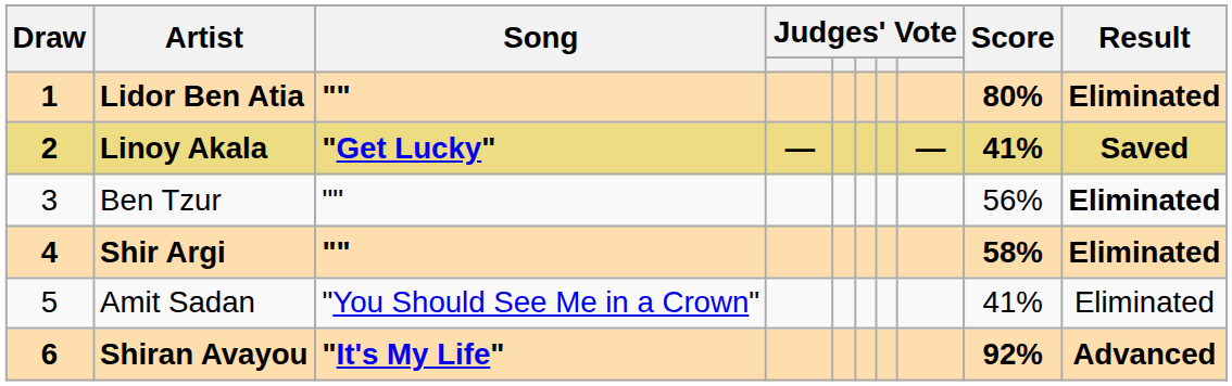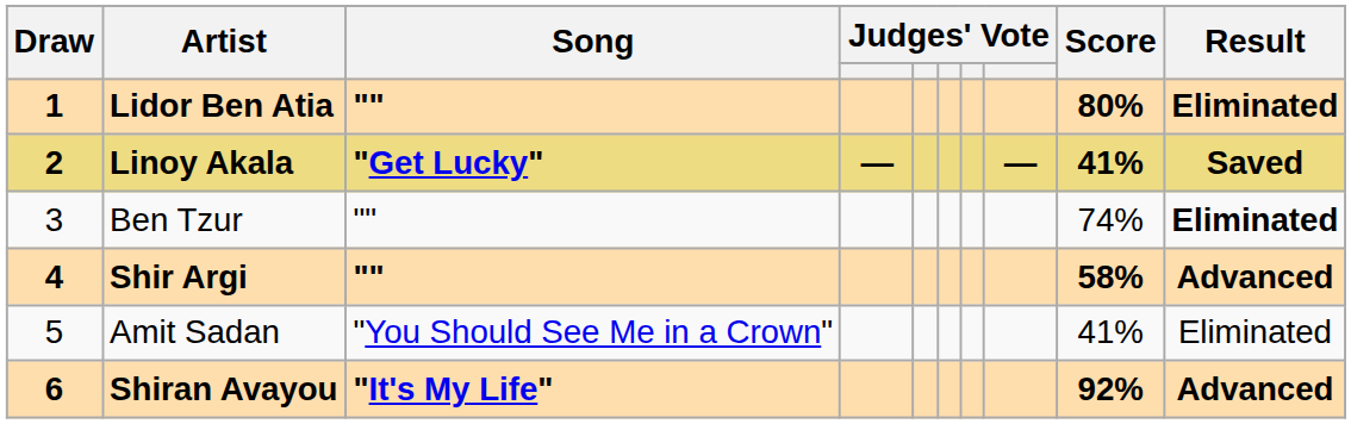 <table class="sortable wikitable" style="margin: 1em auto 1em auto; text-align:center; font-size:90%; line-height:18px;">
 <tr>
 </tr>
 <tr>
 <th rowspan="2">Draw</th>
 <th rowspan="2">Artist</th>
 <th rowspan="2">Song</th>
 <th colspan="5" class="unsortable">Judges' Vote</th>
 <th rowspan="2">Score</th>
 <th rowspan="2">Result</th>
 </tr>
 <tr>
 <th class="unsortable"></th>
 <th class="unsortable"></th>
 <th class="unsortable"></th>
 <th class="unsortable"></th>
 <th class="unsortable"></th>
 </tr>
 <tr style="font-weight:bold; background:navajowhite;">
 <td>1</td>
 <td align="left">Lidor Ben Atia</td>
 <td align="left">""</td>
 <td></td>
 <td></td>
 <td></td>
 <td></td>
 <td></td>
 <td>80%</td>
 <td>Eliminated</td>
 </tr>
 <tr style="font-weight:bold; background:#eedc82;">
 <td>2</td>
 <td align="left">Linoy Akala</td>
 <td align="left">"<a href='#'>Get Lucky</a>"</td>
 <td>—</td>
 <td></td>
 <td></td>
 <td></td>
 <td>—</td>
 <td>41%</td>
 <td>Saved</td>
 </tr>
 <tr>
 <td>3</td>
 <td align="left">Ben Tzur</td>
 <td align="left">""</td>
 <td></td>
 <td></td>
 <td></td>
 <td></td>
 <td></td>
-<td>56%</td>
+<td>74%</td>
 <td><strong>Eliminated</strong></td>
 </tr>
 <tr style="font-weight:bold; background:navajowhite;">
 <td>4</td>
 <td align="left">Shir Argi</td>
 <td align="left">""</td>
 <td></td>
 <td></td>
 <td></td>
 <td></td>
 <td></td>
 <td>58%</td>
-<td>Eliminated</td>
+<td>Advanced</td>
 </tr>
 <tr>
 <td>5</td>
 <td align="left">Amit Sadan</td>
 <td align="left">"<a href='#'>You Should See Me in a Crown</a>"</td>
 <td></td>
 <td></td>
 <td></td>
 <td></td>
 <td></td>
 <td>41%</td>
 <td>Eliminated</td>
 </tr>
 <tr style="font-weight:bold; background:navajowhite;">
 <td>6</td>
 <td align="left">Shiran Avayou</td>
 <td align="left">"<a href='#'>It's My Life</a>"</td>
 <td></td>
 <td></td>
 <td></td>
 <td></td>
 <td></td>
 <td>92%</td>
 <td>Advanced</td>
 </tr>
 </table>
